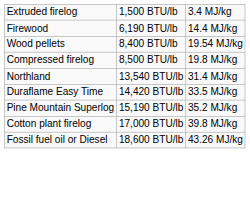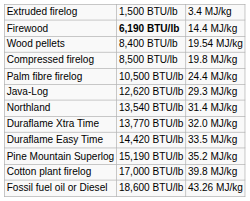 <table class="wikitable">
 <tr>
 <td>Extruded firelog</td>
 <td>1,500 BTU/lb</td>
 <td>3.4 MJ/kg</td>
 </tr>
 <tr>
 <td>Firewood</td>
-<td>6,190 BTU/lb</td>
+<td><strong>6,190 BTU/lb</strong></td>
 <td>14.4 MJ/kg</td>
 </tr>
 <tr>
 <td>Wood pellets</td>
 <td>8,400 BTU/lb</td>
 <td>19.54 MJ/kg</td>
 </tr>
 <tr>
 <td>Compressed firelog</td>
 <td>8,500 BTU/lb</td>
 <td>19.8 MJ/kg</td>
 </tr>
 <tr>
+<td>Palm fibre firelog</td>
+<td>10,500 BTU/lb</td>
+<td>24.4 MJ/kg</td>
+</tr>
+<tr>
+<td>Java-Log</td>
+<td>12,620 BTU/lb</td>
+<td>29.3 MJ/kg</td>
+</tr>
+<tr>
 <td>Northland</td>
 <td>13,540 BTU/lb</td>
 <td>31.4 MJ/kg</td>
+</tr>
+<tr>
+<td>Duraflame Xtra Time</td>
+<td>13,770 BTU/lb</td>
+<td>32.0 MJ/kg</td>
 </tr>
 <tr>
 <td>Duraflame Easy Time</td>
 <td>14,420 BTU/lb</td>
 <td>33.5 MJ/kg</td>
 </tr>
 <tr>
 <td>Pine Mountain Superlog</td>
 <td>15,190 BTU/lb</td>
 <td>35.2 MJ/kg</td>
 </tr>
 <tr>
 <td>Cotton plant firelog</td>
 <td>17,000 BTU/lb</td>
 <td>39.8 MJ/kg</td>
 </tr>
 <tr>
 <td>Fossil fuel oil or Diesel</td>
 <td>18,600 BTU/lb</td>
 <td>43.26 MJ/kg</td>
 </tr>
 </table>
